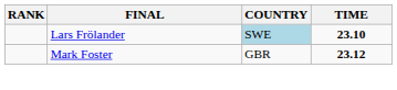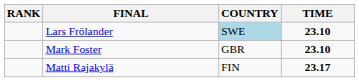 <table class="wikitable">
 <tr>
 <th>RANK</th>
 <th align="left" style="width: 15em">FINAL</th>
 <th>COUNTRY</th>
 <th style="width: 6em">TIME</th>
 </tr>
 <tr>
 <td align="center"></td>
 <td><a href='#'>Lars Frölander</a></td>
 <td style="background: lightblue;"> SWE</td>
 <td align="center"><strong>23.10</strong></td>
 </tr>
 <tr>
 <td align="center"></td>
 <td><a href='#'>Mark Foster</a></td>
 <td> GBR</td>
-<td align="center"><strong>23.12</strong></td>
+<td align="center"><strong>23.10</strong></td>
+</tr>
+<tr>
+<td align="center"></td>
+<td><a href='#'>Matti Rajakylä</a></td>
+<td> FIN</td>
+<td align="center"><strong>23.17</strong></td>
 </tr>
 </table>
